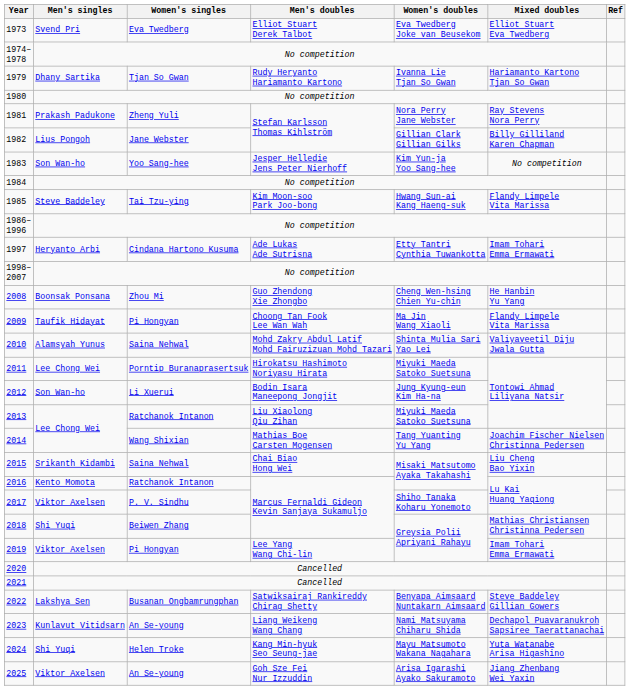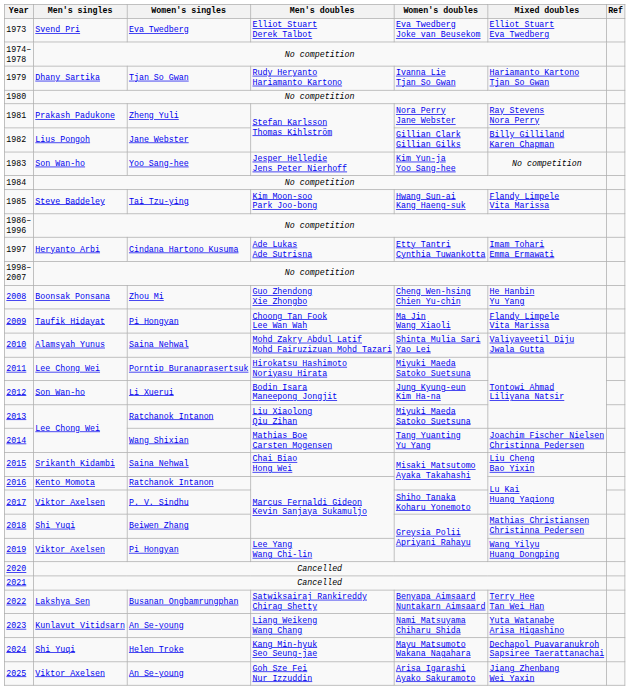 <table class=wikitable style="font-size:90%;">
 <tr>
 <th>Year</th>
 <th>Men's singles</th>
 <th>Women's singles</th>
 <th>Men's doubles</th>
 <th>Women's doubles</th>
 <th>Mixed doubles</th>
 <th>Ref</th>
 </tr>
 <tr>
 <td>1973</td>
 <td> <a href='#'>Svend Pri</a></td>
 <td> <a href='#'>Eva Twedberg</a></td>
 <td> <a href='#'>Elliot Stuart</a><br> <a href='#'>Derek Talbot</a></td>
 <td> <a href='#'>Eva Twedberg</a><br> <a href='#'>Joke van Beusekom</a></td>
 <td> <a href='#'>Elliot Stuart</a><br> <a href='#'>Eva Twedberg</a></td>
 <td></td>
 </tr>
 <tr>
 <td>1974–<br>1978</td>
 <td colspan=5 align=center><em>No competition</em></td>
 <td></td>
 </tr>
 <tr>
 <td>1979</td>
 <td> <a href='#'>Dhany Sartika</a></td>
 <td> <a href='#'>Tjan So Gwan</a></td>
 <td> <a href='#'>Rudy Heryanto</a><br> <a href='#'>Hariamanto Kartono</a></td>
 <td> <a href='#'>Ivanna Lie</a><br> <a href='#'>Tjan So Gwan</a></td>
 <td> <a href='#'>Hariamanto Kartono</a><br> <a href='#'>Tjan So Gwan</a></td>
 <td></td>
 </tr>
 <tr>
 <td>1980</td>
 <td colspan=5 align=center><em>No competition</em></td>
 <td></td>
 </tr>
 <tr>
 <td>1981</td>
 <td> <a href='#'>Prakash Padukone</a></td>
 <td> <a href='#'>Zheng Yuli</a></td>
 <td rowspan="2"> <a href='#'>Stefan Karlsson</a><br> <a href='#'>Thomas Kihlström</a></td>
 <td> <a href='#'>Nora Perry</a><br> <a href='#'>Jane Webster</a></td>
 <td> <a href='#'>Ray Stevens</a><br> <a href='#'>Nora Perry</a></td>
 <td></td>
 </tr>
 <tr>
 <td>1982</td>
 <td> <a href='#'>Lius Pongoh</a></td>
 <td> <a href='#'>Jane Webster</a></td>
 <td> <a href='#'>Gillian Clark</a><br> <a href='#'>Gillian Gilks</a></td>
 <td> <a href='#'>Billy Gilliland</a><br> <a href='#'>Karen Chapman</a></td>
 <td></td>
 </tr>
 <tr>
 <td>1983</td>
 <td> <a href='#'>Son Wan-ho</a></td>
 <td> <a href='#'>Yoo Sang-hee</a></td>
 <td> <a href='#'>Jesper Helledie</a><br> <a href='#'>Jens Peter Nierhoff</a></td>
 <td> <a href='#'>Kim Yun-ja</a><br>   <a href='#'>Yoo Sang-hee</a></td>
 <td align=center><em>No competition</em></td>
 <td></td>
 </tr>
 <tr>
 <td>1984</td>
 <td colspan=5 align=center><em>No competition</em></td>
 <td></td>
 </tr>
 <tr>
 <td>1985</td>
 <td> <a href='#'>Steve Baddeley</a></td>
 <td> <a href='#'>Tai Tzu-ying</a></td>
 <td> <a href='#'>Kim Moon-soo</a><br> <a href='#'>Park Joo-bong</a></td>
 <td> <a href='#'>Hwang Sun-ai</a><br> <a href='#'>Kang Haeng-suk</a></td>
 <td> <a href='#'>Flandy Limpele</a><br> <a href='#'>Vita Marissa</a></td>
 <td></td>
 </tr>
 <tr>
 <td>1986–<br>1996</td>
 <td colspan=5 align=center><em>No competition</em></td>
 <td></td>
 </tr>
 <tr>
 <td>1997</td>
 <td> <a href='#'>Heryanto Arbi</a></td>
 <td> <a href='#'>Cindana Hartono Kusuma</a></td>
 <td> <a href='#'>Ade Lukas</a><br> <a href='#'>Ade Sutrisna</a></td>
 <td> <a href='#'>Etty Tantri</a><br> <a href='#'>Cynthia Tuwankotta</a></td>
 <td> <a href='#'>Imam Tohari</a><br> <a href='#'>Emma Ermawati</a></td>
 <td></td>
 </tr>
 <tr>
 <td>1998–<br>2007</td>
 <td colspan=5 align=center><em>No competition</em></td>
 <td></td>
 </tr>
 <tr>
 <td><a href='#'>2008</a></td>
 <td> <a href='#'>Boonsak Ponsana</a></td>
 <td> <a href='#'>Zhou Mi</a></td>
 <td> <a href='#'>Guo Zhendong</a><br> <a href='#'>Xie Zhongbo</a></td>
 <td> <a href='#'>Cheng Wen-hsing</a><br> <a href='#'>Chien Yu-chin</a></td>
 <td> <a href='#'>He Hanbin</a><br> <a href='#'>Yu Yang</a></td>
 <td></td>
 </tr>
 <tr>
 <td><a href='#'>2009</a></td>
 <td> <a href='#'>Taufik Hidayat</a></td>
 <td> <a href='#'>Pi Hongyan</a></td>
 <td> <a href='#'>Choong Tan Fook</a><br> <a href='#'>Lee Wan Wah</a></td>
 <td> <a href='#'>Ma Jin</a><br> <a href='#'>Wang Xiaoli</a></td>
 <td> <a href='#'>Flandy Limpele</a><br> <a href='#'>Vita Marissa</a></td>
 <td></td>
 </tr>
 <tr>
 <td><a href='#'>2010</a></td>
 <td> <a href='#'>Alamsyah Yunus</a></td>
 <td> <a href='#'>Saina Nehwal</a></td>
 <td> <a href='#'>Mohd Zakry Abdul Latif</a><br> <a href='#'>Mohd Fairuzizuan Mohd Tazari</a></td>
 <td> <a href='#'>Shinta Mulia Sari</a><br> <a href='#'>Yao Lei</a></td>
 <td> <a href='#'>Valiyaveetil Diju</a><br> <a href='#'>Jwala Gutta</a></td>
 <td></td>
 </tr>
 <tr>
 <td><a href='#'>2011</a></td>
 <td> <a href='#'>Lee Chong Wei</a></td>
 <td> <a href='#'>Porntip Buranaprasertsuk</a></td>
 <td> <a href='#'>Hirokatsu Hashimoto</a> <br> <a href='#'>Noriyasu Hirata</a></td>
 <td> <a href='#'>Miyuki Maeda</a><br> <a href='#'>Satoko Suetsuna</a></td>
 <td rowspan="3"> <a href='#'>Tontowi Ahmad</a><br> <a href='#'>Liliyana Natsir</a></td>
 <td></td>
 </tr>
 <tr>
 <td><a href='#'>2012</a></td>
 <td> <a href='#'>Son Wan-ho</a></td>
 <td> <a href='#'>Li Xuerui</a></td>
 <td> <a href='#'>Bodin Isara</a><br> <a href='#'>Maneepong Jongjit</a></td>
 <td> <a href='#'>Jung Kyung-eun</a><br> <a href='#'>Kim Ha-na</a></td>
 <td></td>
 </tr>
 <tr>
 <td><a href='#'>2013</a></td>
 <td rowspan="2"> <a href='#'>Lee Chong Wei</a></td>
 <td> <a href='#'>Ratchanok Intanon</a></td>
 <td> <a href='#'>Liu Xiaolong</a><br> <a href='#'>Qiu Zihan</a></td>
 <td> <a href='#'>Miyuki Maeda</a><br> <a href='#'>Satoko Suetsuna</a></td>
 <td></td>
 </tr>
 <tr>
 <td><a href='#'>2014</a></td>
 <td> <a href='#'>Wang Shixian</a></td>
 <td> <a href='#'>Mathias Boe</a><br> <a href='#'>Carsten Mogensen</a></td>
 <td> <a href='#'>Tang Yuanting</a><br> <a href='#'>Yu Yang</a></td>
 <td> <a href='#'>Joachim Fischer Nielsen</a><br> <a href='#'>Christinna Pedersen</a></td>
 <td></td>
 </tr>
 <tr>
 <td><a href='#'>2015</a></td>
 <td> <a href='#'>Srikanth Kidambi</a></td>
 <td> <a href='#'>Saina Nehwal</a></td>
 <td> <a href='#'>Chai Biao</a><br> <a href='#'>Hong Wei</a></td>
 <td rowspan="2"> <a href='#'>Misaki Matsutomo</a><br> <a href='#'>Ayaka Takahashi</a></td>
 <td> <a href='#'>Liu Cheng</a><br> <a href='#'>Bao Yixin</a></td>
 <td></td>
 </tr>
 <tr>
 <td><a href='#'>2016</a></td>
 <td> <a href='#'>Kento Momota</a></td>
 <td> <a href='#'>Ratchanok Intanon</a></td>
 <td rowspan="3"> <a href='#'>Marcus Fernaldi Gideon</a><br> <a href='#'>Kevin Sanjaya Sukamuljo</a></td>
 <td rowspan="2"> <a href='#'>Lu Kai</a><br> <a href='#'>Huang Yaqiong</a></td>
 <td></td>
 </tr>
 <tr>
 <td><a href='#'>2017</a></td>
 <td> <a href='#'>Viktor Axelsen</a></td>
 <td> <a href='#'>P. V. Sindhu</a></td>
 <td> <a href='#'>Shiho Tanaka</a><br> <a href='#'>Koharu Yonemoto</a></td>
 <td></td>
 </tr>
 <tr>
 <td><a href='#'>2018</a></td>
 <td> <a href='#'>Shi Yuqi</a></td>
 <td> <a href='#'>Beiwen Zhang</a></td>
 <td rowspan="2"> <a href='#'>Greysia Polii</a><br> <a href='#'>Apriyani Rahayu</a></td>
 <td> <a href='#'>Mathias Christiansen</a><br> <a href='#'>Christinna Pedersen</a></td>
 <td></td>
 </tr>
 <tr>
 <td><a href='#'>2019</a></td>
 <td> <a href='#'>Viktor Axelsen</a></td>
 <td> <a href='#'>Pi Hongyan</a></td>
 <td> <a href='#'>Lee Yang</a><br>  <a href='#'>Wang Chi-lin</a></td>
-<td> <a href='#'>Imam Tohari</a><br> <a href='#'>Emma Ermawati</a></td>
+<td> <a href='#'>Wang Yilyu</a><br> <a href='#'>Huang Dongping</a></td>
 <td></td>
 </tr>
 <tr>
 <td><a href='#'>2020</a></td>
 <td colspan="5" align="center"><em>Cancelled</em></td>
 <td></td>
 </tr>
 <tr>
 <td><a href='#'>2021</a></td>
 <td colspan="5" align="center"><em>Cancelled</em></td>
 <td></td>
 </tr>
 <tr>
 <td><a href='#'>2022</a></td>
 <td> <a href='#'>Lakshya Sen</a></td>
 <td> <a href='#'>Busanan Ongbamrungphan</a></td>
 <td> <a href='#'>Satwiksairaj Rankireddy</a><br> <a href='#'>Chirag Shetty</a></td>
 <td> <a href='#'>Benyapa Aimsaard</a><br> <a href='#'>Nuntakarn Aimsaard</a></td>
-<td> <a href='#'>Steve Baddeley</a><br> <a href='#'>Gillian Gowers</a></td>
+<td> <a href='#'>Terry Hee</a><br> <a href='#'>Tan Wei Han</a></td>
 <td></td>
 </tr>
 <tr>
 <td><a href='#'>2023</a></td>
 <td> <a href='#'>Kunlavut Vitidsarn</a></td>
 <td> <a href='#'>An Se-young</a></td>
 <td> <a href='#'>Liang Weikeng</a><br> <a href='#'>Wang Chang</a></td>
 <td> <a href='#'>Nami Matsuyama</a><br> <a href='#'>Chiharu Shida</a></td>
-<td> <a href='#'>Dechapol Puavaranukroh</a><br> <a href='#'>Sapsiree Taerattanachai</a></td>
+<td> <a href='#'>Yuta Watanabe</a><br> <a href='#'>Arisa Higashino</a></td>
 <td></td>
 </tr>
 <tr>
 <td><a href='#'>2024</a></td>
 <td> <a href='#'>Shi Yuqi</a></td>
 <td> <a href='#'>Helen Troke</a></td>
 <td> <a href='#'>Kang Min-hyuk</a><br> <a href='#'>Seo Seung-jae</a></td>
 <td> <a href='#'>Mayu Matsumoto</a><br> <a href='#'>Wakana Nagahara</a></td>
-<td> <a href='#'>Yuta Watanabe</a><br> <a href='#'>Arisa Higashino</a></td>
+<td> <a href='#'>Dechapol Puavaranukroh</a><br> <a href='#'>Sapsiree Taerattanachai</a></td>
 <td></td>
 </tr>
 <tr>
 <td><a href='#'>2025</a></td>
 <td> <a href='#'>Viktor Axelsen</a></td>
 <td> <a href='#'>An Se-young</a></td>
 <td> <a href='#'>Goh Sze Fei</a><br> <a href='#'>Nur Izzuddin</a></td>
 <td> <a href='#'>Arisa Igarashi</a><br> <a href='#'>Ayako Sakuramoto</a></td>
 <td> <a href='#'>Jiang Zhenbang</a><br> <a href='#'>Wei Yaxin</a></td>
 <td></td>
 </tr>
 </table>
